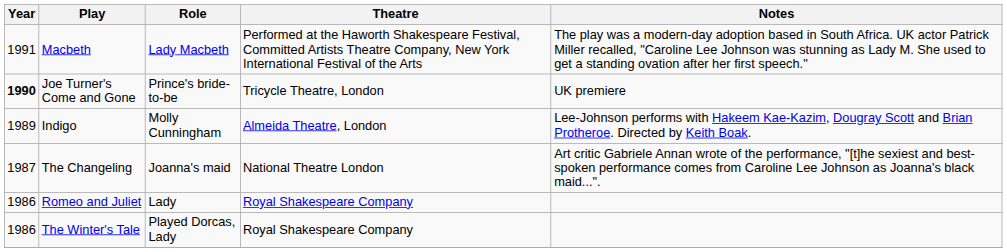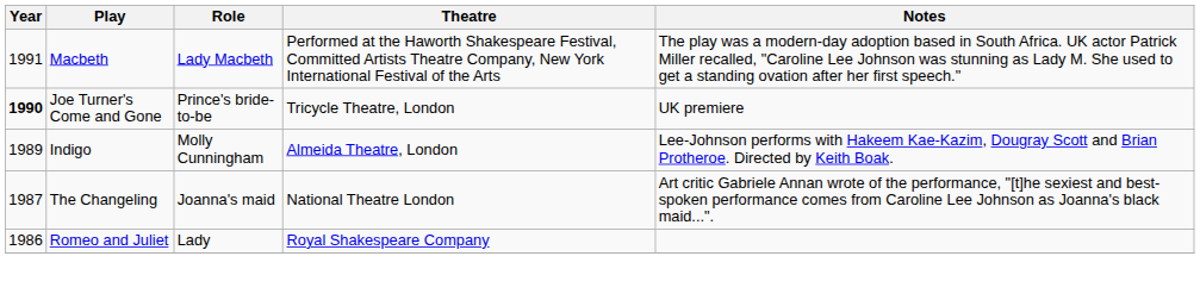 <table class="wikitable sortable ">
 <tr>
 <th>Year</th>
 <th class="unsortable">Play</th>
 <th class="unsortable">Role</th>
 <th class="unsortable">Theatre</th>
 <th class="unsortable">Notes</th>
 </tr>
 <tr>
 <td>1991</td>
 <td><a href='#'>Macbeth</a></td>
 <td><a href='#'>Lady Macbeth</a></td>
 <td>Performed at the Haworth Shakespeare Festival, Committed Artists Theatre Company, New York International Festival of the Arts</td>
 <td>The play was a modern-day adoption based in South Africa. UK actor Patrick Miller recalled, "Caroline Lee Johnson was stunning as Lady M. She used to get a standing ovation after her first speech."</td>
 </tr>
 <tr>
 <td><strong>1990</strong></td>
 <td>Joe Turner's Come and Gone</td>
 <td>Prince's bride-to-be</td>
 <td>Tricycle Theatre, London</td>
 <td>UK premiere</td>
 </tr>
 <tr>
 <td>1989</td>
 <td>Indigo</td>
 <td>Molly Cunningham</td>
 <td><a href='#'>Almeida Theatre</a>, London</td>
 <td>Lee-Johnson performs with <a href='#'>Hakeem Kae-Kazim</a>, <a href='#'>Dougray Scott</a> and <a href='#'>Brian Protheroe</a>. Directed by <a href='#'>Keith Boak</a>.</td>
 </tr>
 <tr>
 <td>1987</td>
 <td>The Changeling</td>
 <td>Joanna's maid</td>
 <td>National Theatre London</td>
 <td>Art critic Gabriele Annan wrote of the performance, "[t]he sexiest and best-spoken performance comes from Caroline Lee Johnson as Joanna's black maid...".</td>
 </tr>
 <tr>
 <td>1986</td>
 <td><a href='#'>Romeo and Juliet</a></td>
 <td>Lady</td>
 <td><a href='#'>Royal Shakespeare Company</a></td>
 <td></td>
 </tr>
 <tr>
-<td>1986</td>
-<td><a href='#'>The Winter's Tale</a></td>
-<td>Played Dorcas, Lady</td>
-<td>Royal Shakespeare Company</td>
-<td></td>
-</tr>
-<tr>
 </tr>
 </table>
